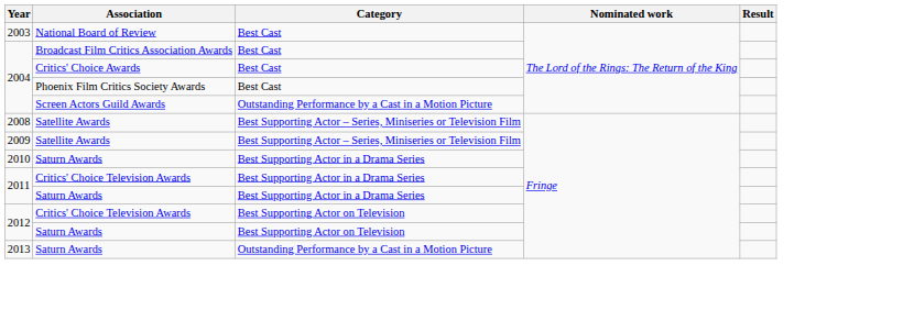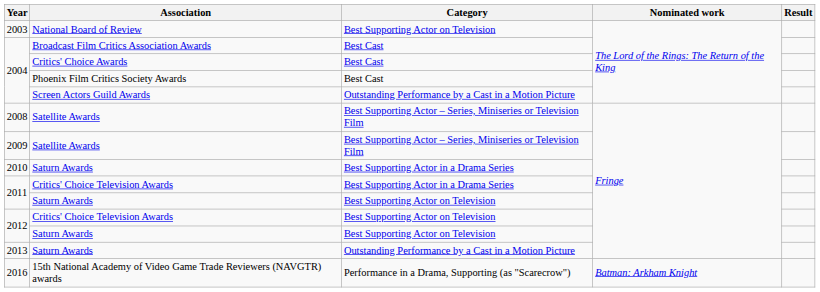 <table class="wikitable sortable">
 <tr>
 <th>Year</th>
 <th>Association</th>
 <th>Category</th>
 <th>Nominated work</th>
 <th>Result</th>
 </tr>
 <tr>
 <td>2003</td>
 <td><a href='#'>National Board of Review</a></td>
-<td><a href='#'>Best Cast</a></td>
+<td><a href='#'>Best Supporting Actor on Television</a></td>
 <td rowspan="5"><em><a href='#'>The Lord of the Rings: The Return of the King</a></em></td>
 <td></td>
 </tr>
 <tr>
 <td rowspan="4">2004</td>
 <td><a href='#'>Broadcast Film Critics Association Awards</a></td>
 <td><a href='#'>Best Cast</a></td>
 <td></td>
 </tr>
 <tr>
 <td><a href='#'>Critics' Choice Awards</a></td>
 <td><a href='#'>Best Cast</a></td>
 <td></td>
 </tr>
 <tr>
 <td>Phoenix Film Critics Society Awards</td>
 <td>Best Cast</td>
 <td></td>
 </tr>
 <tr>
 <td><a href='#'>Screen Actors Guild Awards</a></td>
 <td><a href='#'>Outstanding Performance by a Cast in a Motion Picture</a></td>
 <td></td>
 </tr>
 <tr>
 <td>2008</td>
 <td><a href='#'>Satellite Awards</a></td>
 <td><a href='#'>Best Supporting Actor – Series, Miniseries or Television Film</a></td>
 <td rowspan="8"><em><a href='#'>Fringe</a></em></td>
 <td></td>
 </tr>
 <tr>
 <td>2009</td>
 <td><a href='#'>Satellite Awards</a></td>
 <td><a href='#'>Best Supporting Actor – Series, Miniseries or Television Film</a></td>
 <td></td>
 </tr>
 <tr>
 <td>2010</td>
 <td><a href='#'>Saturn Awards</a></td>
 <td><a href='#'>Best Supporting Actor in a Drama Series</a></td>
 <td></td>
 </tr>
 <tr>
 <td rowspan="2">2011</td>
 <td><a href='#'>Critics' Choice Television Awards</a></td>
 <td><a href='#'>Best Supporting Actor in a Drama Series</a></td>
 <td></td>
 </tr>
 <tr>
 <td><a href='#'>Saturn Awards</a></td>
-<td><a href='#'>Best Supporting Actor in a Drama Series</a></td>
+<td><a href='#'>Best Supporting Actor on Television</a></td>
 <td></td>
 </tr>
 <tr>
 <td rowspan="2">2012</td>
 <td><a href='#'>Critics' Choice Television Awards</a></td>
 <td><a href='#'>Best Supporting Actor on Television</a></td>
 <td></td>
 </tr>
 <tr>
 <td><a href='#'>Saturn Awards</a></td>
 <td><a href='#'>Best Supporting Actor on Television</a></td>
 <td></td>
 </tr>
 <tr>
 <td>2013</td>
 <td><a href='#'>Saturn Awards</a></td>
 <td><a href='#'>Outstanding Performance by a Cast in a Motion Picture</a></td>
 <td></td>
 </tr>
+<tr>
+<td>2016</td>
+<td>15th National Academy of Video Game Trade Reviewers (NAVGTR) awards</td>
+<td>Performance in a Drama, Supporting (as "Scarecrow")</td>
+<td><em><a href='#'>Batman: Arkham Knight</a></em></td>
+<td></td>
+</tr>
 </table>
